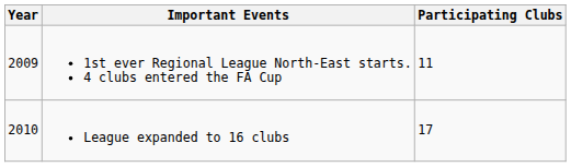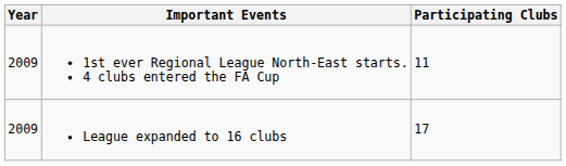 <table class="wikitable">
 <tr>
 <th>Year</th>
 <th>Important Events</th>
 <th>Participating Clubs</th>
 </tr>
 <tr>
 <td>2009</td>
 <td><br><ul><li>1st ever Regional League North-East starts.</li><li>4 clubs entered the FA Cup</li></ul></td>
 <td>11</td>
 </tr>
 <tr>
-<td>2010</td>
+<td>2009</td>
 <td><br><ul><li>League expanded to 16 clubs</li></ul></td>
 <td>17</td>
 </tr>
 </table>
